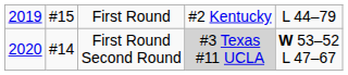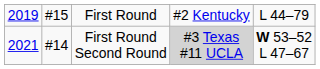 <table class="wikitable">
 <tr align="center">
 <td><a href='#'>2019</a></td>
 <td>#15</td>
 <td>First Round</td>
 <td>#2 <a href='#'>Kentucky</a></td>
 <td>L 44–79</td>
 </tr>
 <tr align="center">
-<td><a href='#'>2020</a></td>
+<td><a href='#'>2021</a></td>
 <td>#14</td>
 <td>First Round<br>Second Round</td>
 <td style="background: lightgrey;">#3 <a href='#'>Texas</a><br>#11 <a href='#'>UCLA</a></td>
 <td><strong>W</strong> 53–52<br>L 47–67</td>
 </tr>
 </table>
